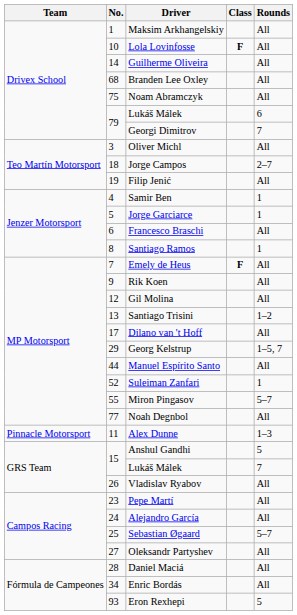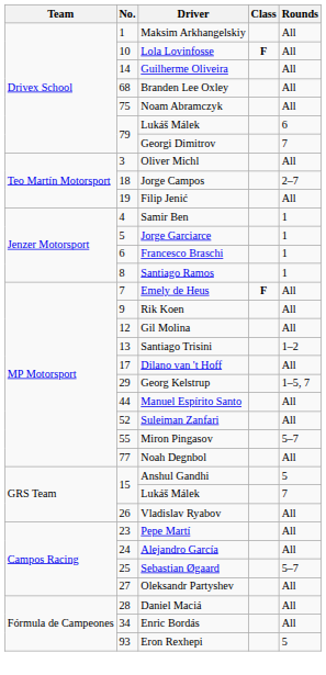 <table class="wikitable" style="font-size: 85%">
 <tr>
 <th>Team</th>
 <th>No.</th>
 <th>Driver</th>
 <th>Class</th>
 <th>Rounds</th>
 </tr>
 <tr>
 <td rowspan=7> <a href='#'>Drivex School</a></td>
 <td>1</td>
 <td> Maksim Arkhangelskiy</td>
 <td style="text-align:center"></td>
 <td>All</td>
 </tr>
 <tr>
 <td>10</td>
 <td> <a href='#'>Lola Lovinfosse</a></td>
 <td style="text-align:center"> <strong><span>F</span></strong></td>
 <td>All</td>
 </tr>
 <tr>
 <td>14</td>
 <td> <a href='#'>Guilherme Oliveira</a></td>
 <td style="text-align:center"></td>
 <td>All</td>
 </tr>
 <tr>
 <td>68</td>
 <td> Branden Lee Oxley</td>
 <td style="text-align:center"></td>
 <td>All</td>
 </tr>
 <tr>
 <td>75</td>
 <td> Noam Abramczyk</td>
 <td style="text-align:center"></td>
 <td>All</td>
 </tr>
 <tr>
 <td rowspan=2>79</td>
 <td> Lukáš Málek</td>
 <td style="text-align:center"></td>
 <td>6</td>
 </tr>
 <tr>
 <td> Georgi Dimitrov</td>
 <td style="text-align:center"></td>
 <td>7</td>
 </tr>
 <tr>
 <td rowspan=3> <a href='#'>Teo Martín Motorsport</a></td>
 <td>3</td>
 <td> Oliver Michl</td>
 <td style="text-align:center"></td>
 <td>All</td>
 </tr>
 <tr>
 <td>18</td>
 <td> Jorge Campos</td>
 <td style="text-align:center"></td>
 <td>2–7</td>
 </tr>
 <tr>
 <td>19</td>
 <td> Filip Jenić</td>
 <td style="text-align:center"></td>
 <td>All</td>
 </tr>
 <tr>
 <td rowspan=4> <a href='#'>Jenzer Motorsport</a></td>
 <td>4</td>
 <td> Samir Ben</td>
 <td style="text-align:center"></td>
 <td>1</td>
 </tr>
 <tr>
 <td>5</td>
 <td> <a href='#'>Jorge Garciarce</a></td>
 <td style="text-align:center"></td>
 <td>1</td>
 </tr>
 <tr>
 <td>6</td>
 <td> <a href='#'>Francesco Braschi</a></td>
 <td style="text-align:center"></td>
-<td>All</td>
+<td>1</td>
 </tr>
 <tr>
 <td>8</td>
 <td> <a href='#'>Santiago Ramos</a></td>
 <td style="text-align:center"></td>
 <td>1</td>
 </tr>
 <tr>
 <td rowspan=10> <a href='#'>MP Motorsport</a></td>
 <td>7</td>
 <td> <a href='#'>Emely de Heus</a></td>
 <td style="text-align:center"> <strong><span>F</span></strong></td>
 <td>All</td>
 </tr>
 <tr>
 <td>9</td>
 <td> Rik Koen</td>
 <td style="text-align:center"></td>
 <td>All</td>
 </tr>
 <tr>
 <td>12</td>
 <td> Gil Molina</td>
 <td style="text-align:center"></td>
 <td>All</td>
 </tr>
 <tr>
 <td>13</td>
 <td> Santiago Trisini</td>
 <td style="text-align:center"></td>
 <td>1–2</td>
 </tr>
 <tr>
 <td>17</td>
 <td> <a href='#'>Dilano van 't Hoff</a></td>
 <td style="text-align:center"></td>
 <td>All</td>
 </tr>
 <tr>
 <td>29</td>
 <td> Georg Kelstrup</td>
 <td style="text-align:center"></td>
 <td>1–5, 7</td>
 </tr>
 <tr>
 <td>44</td>
 <td nowrap> <a href='#'>Manuel Espírito Santo</a></td>
 <td style="text-align:center"></td>
 <td>All</td>
 </tr>
 <tr>
 <td>52</td>
 <td> <a href='#'>Suleiman Zanfari</a></td>
 <td></td>
-<td>1</td>
+<td>All</td>
 </tr>
 <tr>
 <td>55</td>
 <td> Miron Pingasov</td>
 <td style="text-align:center"></td>
 <td>5–7</td>
 </tr>
 <tr>
 <td>77</td>
 <td> Noah Degnbol</td>
 <td style="text-align:center"></td>
 <td>All</td>
-</tr>
-<tr>
-<td> <a href='#'>Pinnacle Motorsport</a></td>
-<td>11</td>
-<td> <a href='#'>Alex Dunne</a></td>
-<td style="text-align:center"></td>
-<td>1–3</td>
 </tr>
 <tr>
 <td rowspan=3> GRS Team</td>
 <td rowspan=2>15</td>
 <td> Anshul Gandhi</td>
 <td style="text-align:center"></td>
 <td>5</td>
 </tr>
 <tr>
 <td> Lukáš Málek</td>
 <td style="text-align:center"></td>
 <td>7</td>
 </tr>
 <tr>
 <td>26</td>
 <td> Vladislav Ryabov</td>
 <td style="text-align:center"></td>
 <td>All</td>
 </tr>
 <tr>
 <td rowspan=4> <a href='#'>Campos Racing</a></td>
 <td>23</td>
 <td> <a href='#'>Pepe Martí</a></td>
 <td style="text-align:center"></td>
 <td>All</td>
 </tr>
 <tr>
 <td>24</td>
 <td> <a href='#'>Alejandro García</a></td>
 <td></td>
 <td>All</td>
 </tr>
 <tr>
 <td>25</td>
 <td> <a href='#'>Sebastian Øgaard</a></td>
 <td></td>
 <td>5–7</td>
 </tr>
 <tr>
 <td>27</td>
 <td> Oleksandr Partyshev</td>
 <td style="text-align:center"></td>
 <td>All</td>
 </tr>
 <tr>
 <td rowspan=3 nowrap> Fórmula de Campeones</td>
 <td>28</td>
 <td> Daniel Maciá</td>
 <td style="text-align:center"></td>
 <td>All</td>
 </tr>
 <tr>
 <td>34</td>
 <td> Enric Bordás</td>
 <td></td>
 <td>All</td>
 </tr>
 <tr>
 <td>93</td>
 <td> Eron Rexhepi</td>
 <td style="text-align:center"></td>
 <td>5</td>
 </tr>
 </table>
